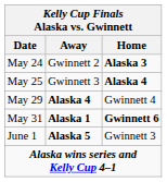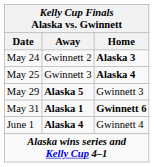 <table class="wikitable">
 <tr>
 <th bgcolor="#DDDDDD" colspan="4"><em>Kelly Cup Finals</em> <br> Alaska vs. Gwinnett</th>
 </tr>
 <tr>
 <th>Date</th>
 <th>Away</th>
 <th>Home</th>
 </tr>
 <tr>
 <td>May 24</td>
 <td>Gwinnett 2</td>
 <td><strong>Alaska 3</strong></td>
 </tr>
 <tr>
 <td>May 25</td>
 <td>Gwinnett 3</td>
 <td><strong>Alaska 4</strong></td>
 </tr>
 <tr>
 <td>May 29</td>
-<td><strong>Alaska 4</strong></td>
-<td>Gwinnett 4</td>
+<td><strong>Alaska 5</strong></td>
+<td>Gwinnett 3</td>
 </tr>
 <tr>
 <td>May 31</td>
 <td><strong>Alaska 1</strong></td>
 <td><strong>Gwinnett 6</strong></td>
 </tr>
 <tr>
 <td>June 1</td>
-<td><strong>Alaska 5</strong></td>
-<td>Gwinnett 3</td>
+<td><strong>Alaska 4</strong></td>
+<td>Gwinnett 4</td>
 </tr>
 <tr align="center">
 <td colspan="4"><strong><em>Alaska wins series and <br> <a href='#'>Kelly Cup</a> 4–1</em></strong></td>
 </tr>
 </table>
